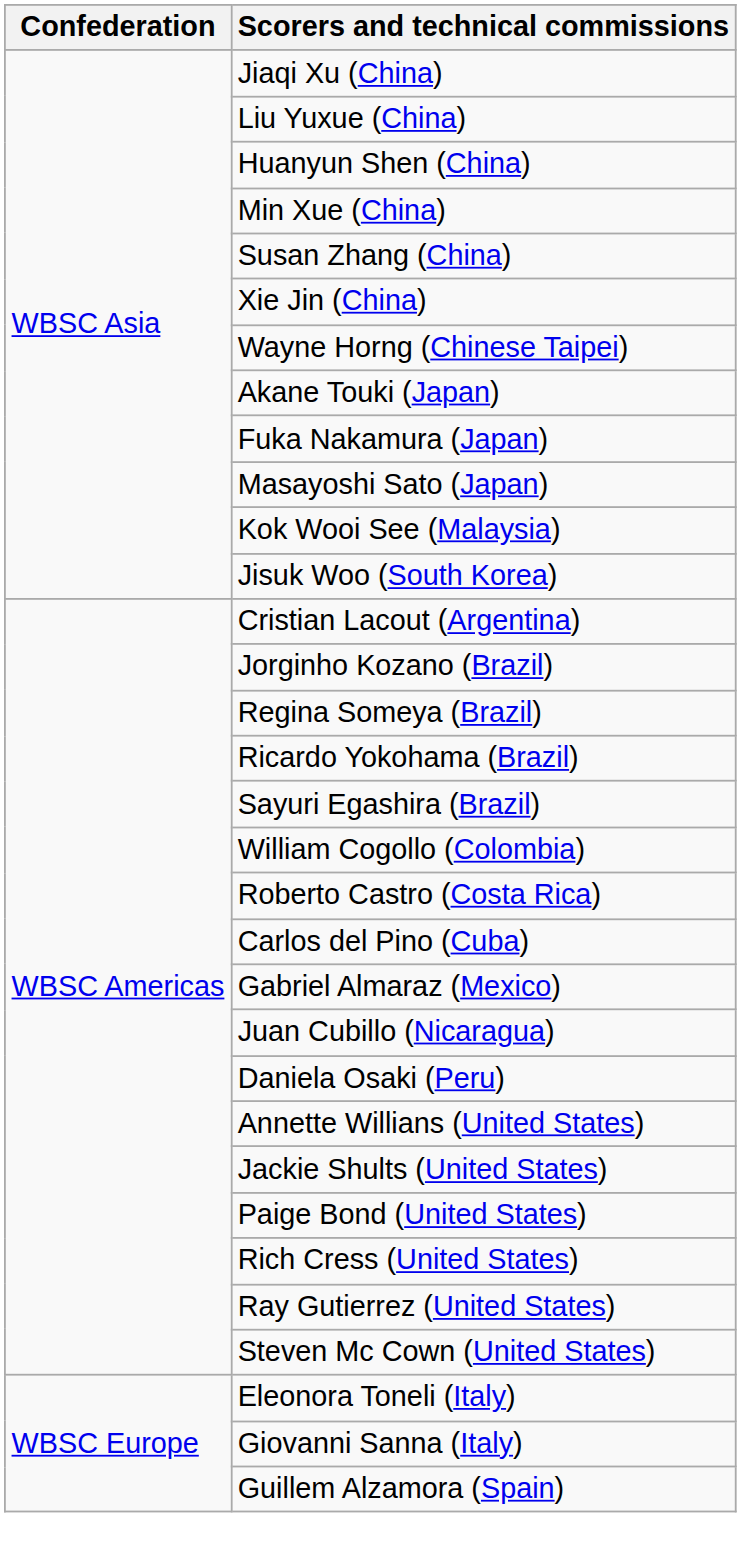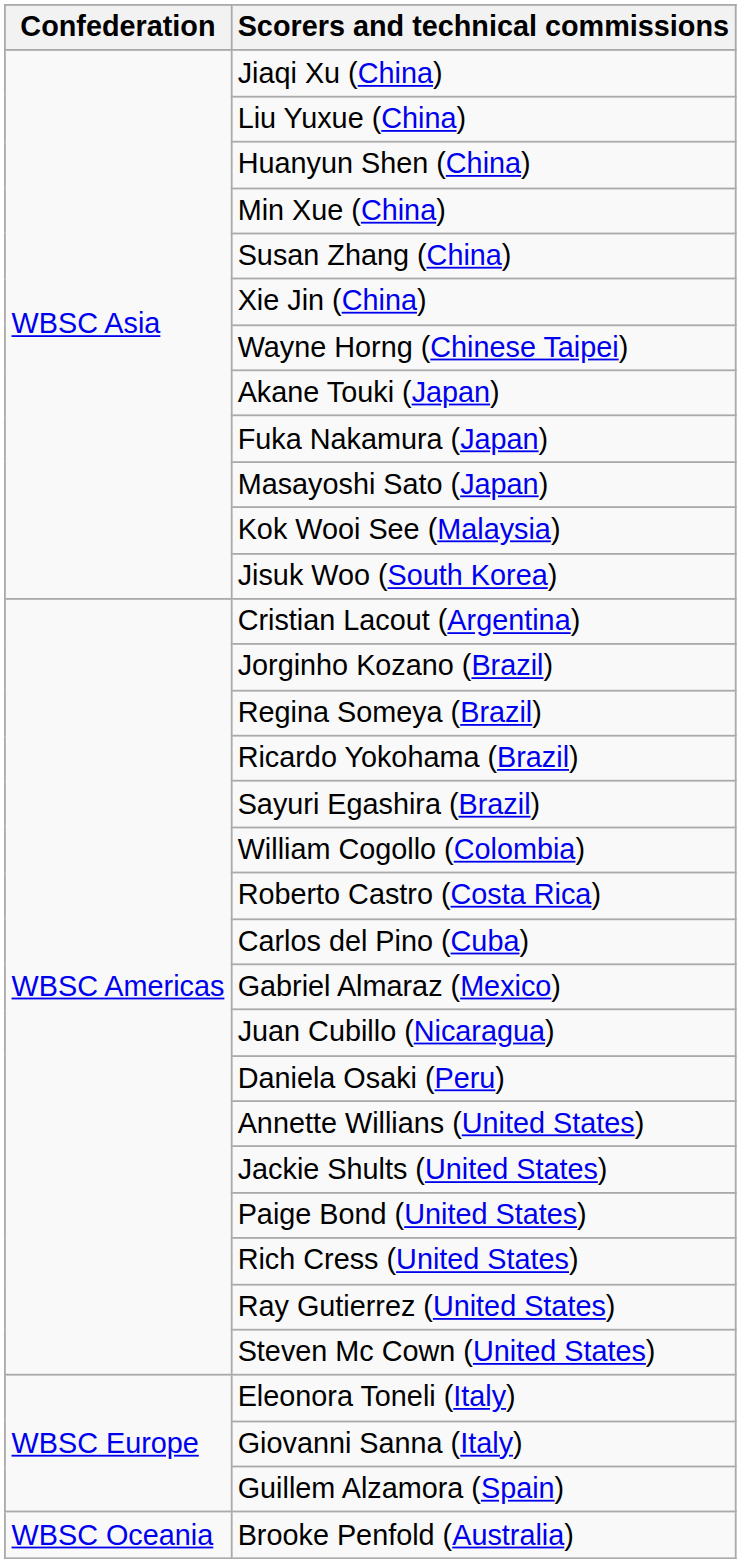 <table class="wikitable">
 <tr>
 <th>Confederation</th>
 <th>Scorers and technical commissions</th>
 </tr>
 <tr>
 <td rowspan="12"><a href='#'>WBSC Asia</a></td>
 <td>Jiaqi Xu (<a href='#'>China</a>)</td>
 </tr>
 <tr>
 <td>Liu Yuxue (<a href='#'>China</a>)</td>
 </tr>
 <tr>
 <td>Huanyun Shen (<a href='#'>China</a>)</td>
 </tr>
 <tr>
 <td>Min Xue (<a href='#'>China</a>)</td>
 </tr>
 <tr>
 <td>Susan Zhang (<a href='#'>China</a>)</td>
 </tr>
 <tr>
 <td>Xie Jin (<a href='#'>China</a>)</td>
 </tr>
 <tr>
 <td>Wayne Horng (<a href='#'>Chinese Taipei</a>)</td>
 </tr>
 <tr>
 <td>Akane Touki (<a href='#'>Japan</a>)</td>
 </tr>
 <tr>
 <td>Fuka Nakamura (<a href='#'>Japan</a>)</td>
 </tr>
 <tr>
 <td>Masayoshi Sato (<a href='#'>Japan</a>)</td>
 </tr>
 <tr>
 <td>Kok Wooi See (<a href='#'>Malaysia</a>)</td>
 </tr>
 <tr>
 <td>Jisuk Woo (<a href='#'>South Korea</a>)</td>
 </tr>
 <tr>
 <td rowspan="17"><a href='#'>WBSC Americas</a></td>
 <td>Cristian Lacout (<a href='#'>Argentina</a>)</td>
 </tr>
 <tr>
 <td>Jorginho Kozano (<a href='#'>Brazil</a>)</td>
 </tr>
 <tr>
 <td>Regina Someya (<a href='#'>Brazil</a>)</td>
 </tr>
 <tr>
 <td>Ricardo Yokohama (<a href='#'>Brazil</a>)</td>
 </tr>
 <tr>
 <td>Sayuri Egashira (<a href='#'>Brazil</a>)</td>
 </tr>
 <tr>
 <td>William Cogollo (<a href='#'>Colombia</a>)</td>
 </tr>
 <tr>
 <td>Roberto Castro (<a href='#'>Costa Rica</a>)</td>
 </tr>
 <tr>
 <td>Carlos del Pino (<a href='#'>Cuba</a>)</td>
 </tr>
 <tr>
 <td>Gabriel Almaraz (<a href='#'>Mexico</a>)</td>
 </tr>
 <tr>
 <td>Juan Cubillo (<a href='#'>Nicaragua</a>)</td>
 </tr>
 <tr>
 <td>Daniela Osaki (<a href='#'>Peru</a>)</td>
 </tr>
 <tr>
 <td>Annette Willians (<a href='#'>United States</a>)</td>
 </tr>
 <tr>
 <td>Jackie Shults (<a href='#'>United States</a>)</td>
 </tr>
 <tr>
 <td>Paige Bond (<a href='#'>United States</a>)</td>
 </tr>
 <tr>
 <td>Rich Cress (<a href='#'>United States</a>)</td>
 </tr>
 <tr>
 <td>Ray Gutierrez (<a href='#'>United States</a>)</td>
 </tr>
 <tr>
 <td>Steven Mc Cown (<a href='#'>United States</a>)</td>
 </tr>
 <tr>
 <td rowspan="3"><a href='#'>WBSC Europe</a></td>
 <td>Eleonora Toneli (<a href='#'>Italy</a>)</td>
 </tr>
 <tr>
 <td>Giovanni Sanna (<a href='#'>Italy</a>)</td>
 </tr>
 <tr>
 <td>Guillem Alzamora (<a href='#'>Spain</a>)</td>
 </tr>
+<tr>
+<td rowspan="1"><a href='#'>WBSC Oceania</a></td>
+<td>Brooke Penfold (<a href='#'>Australia</a>)</td>
+</tr>
 </table>
